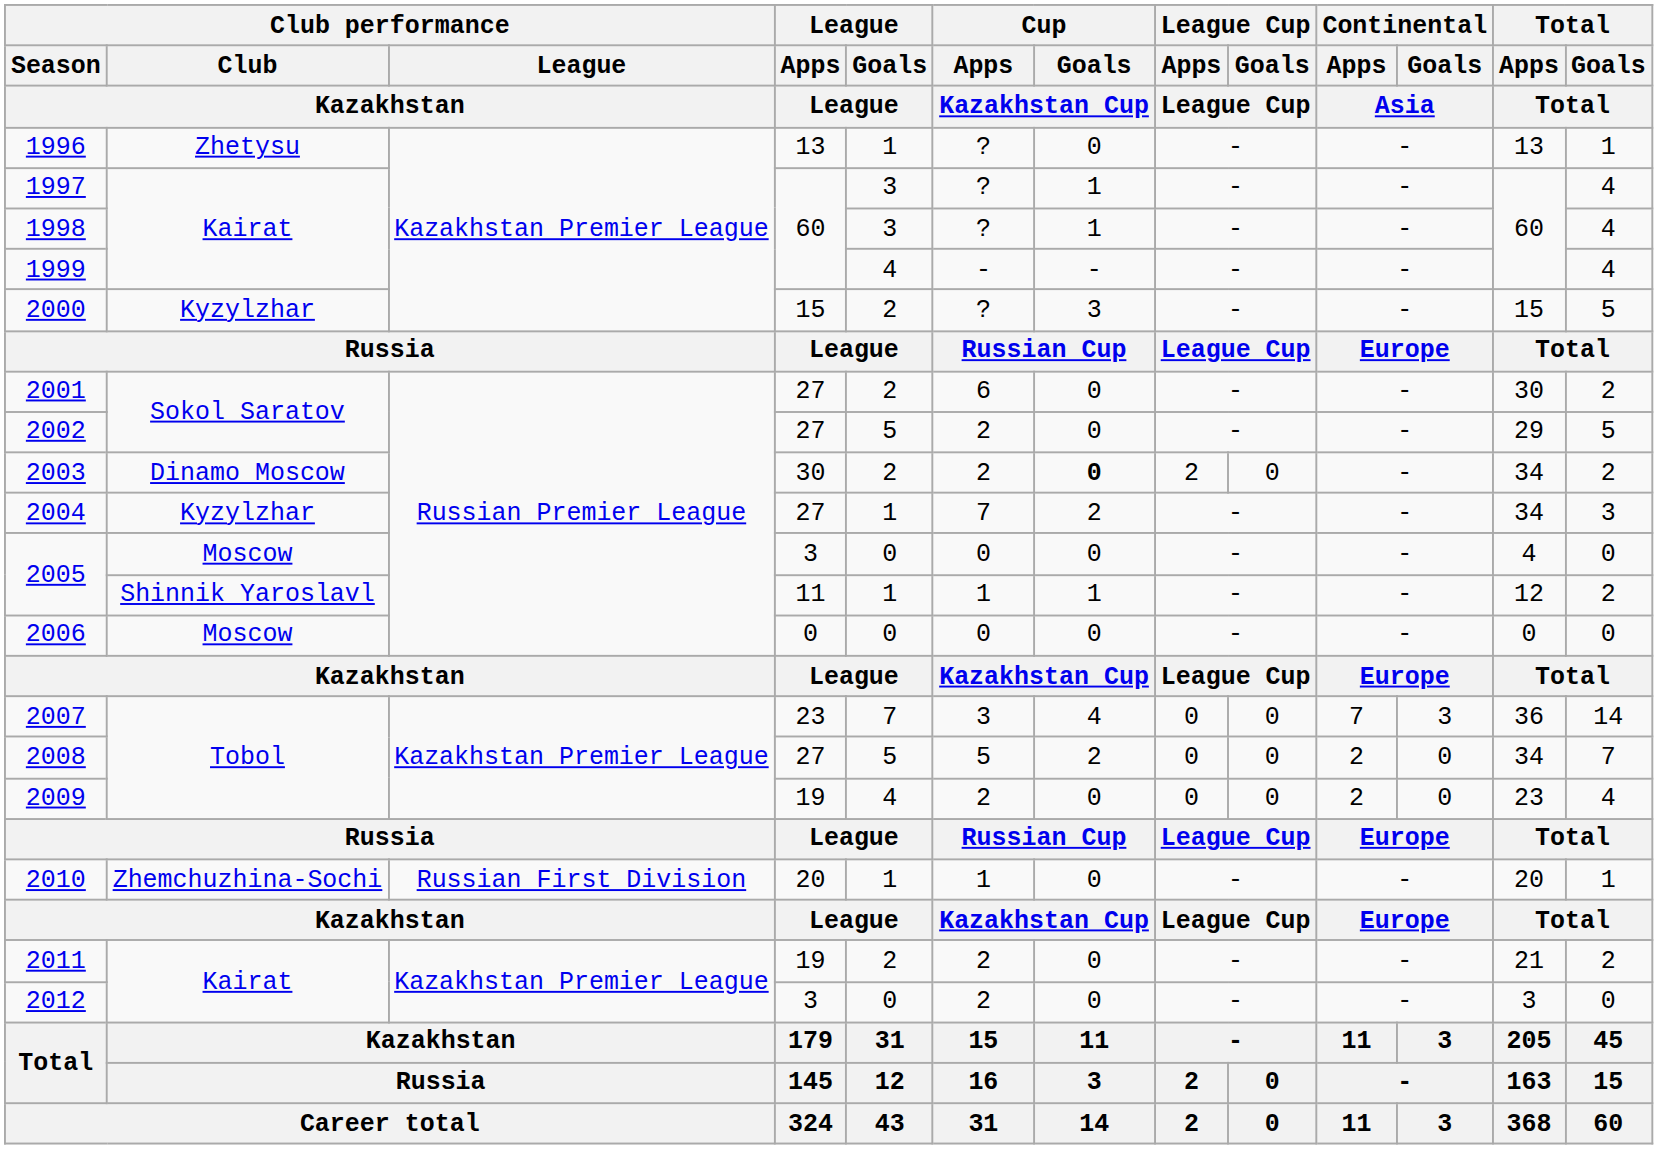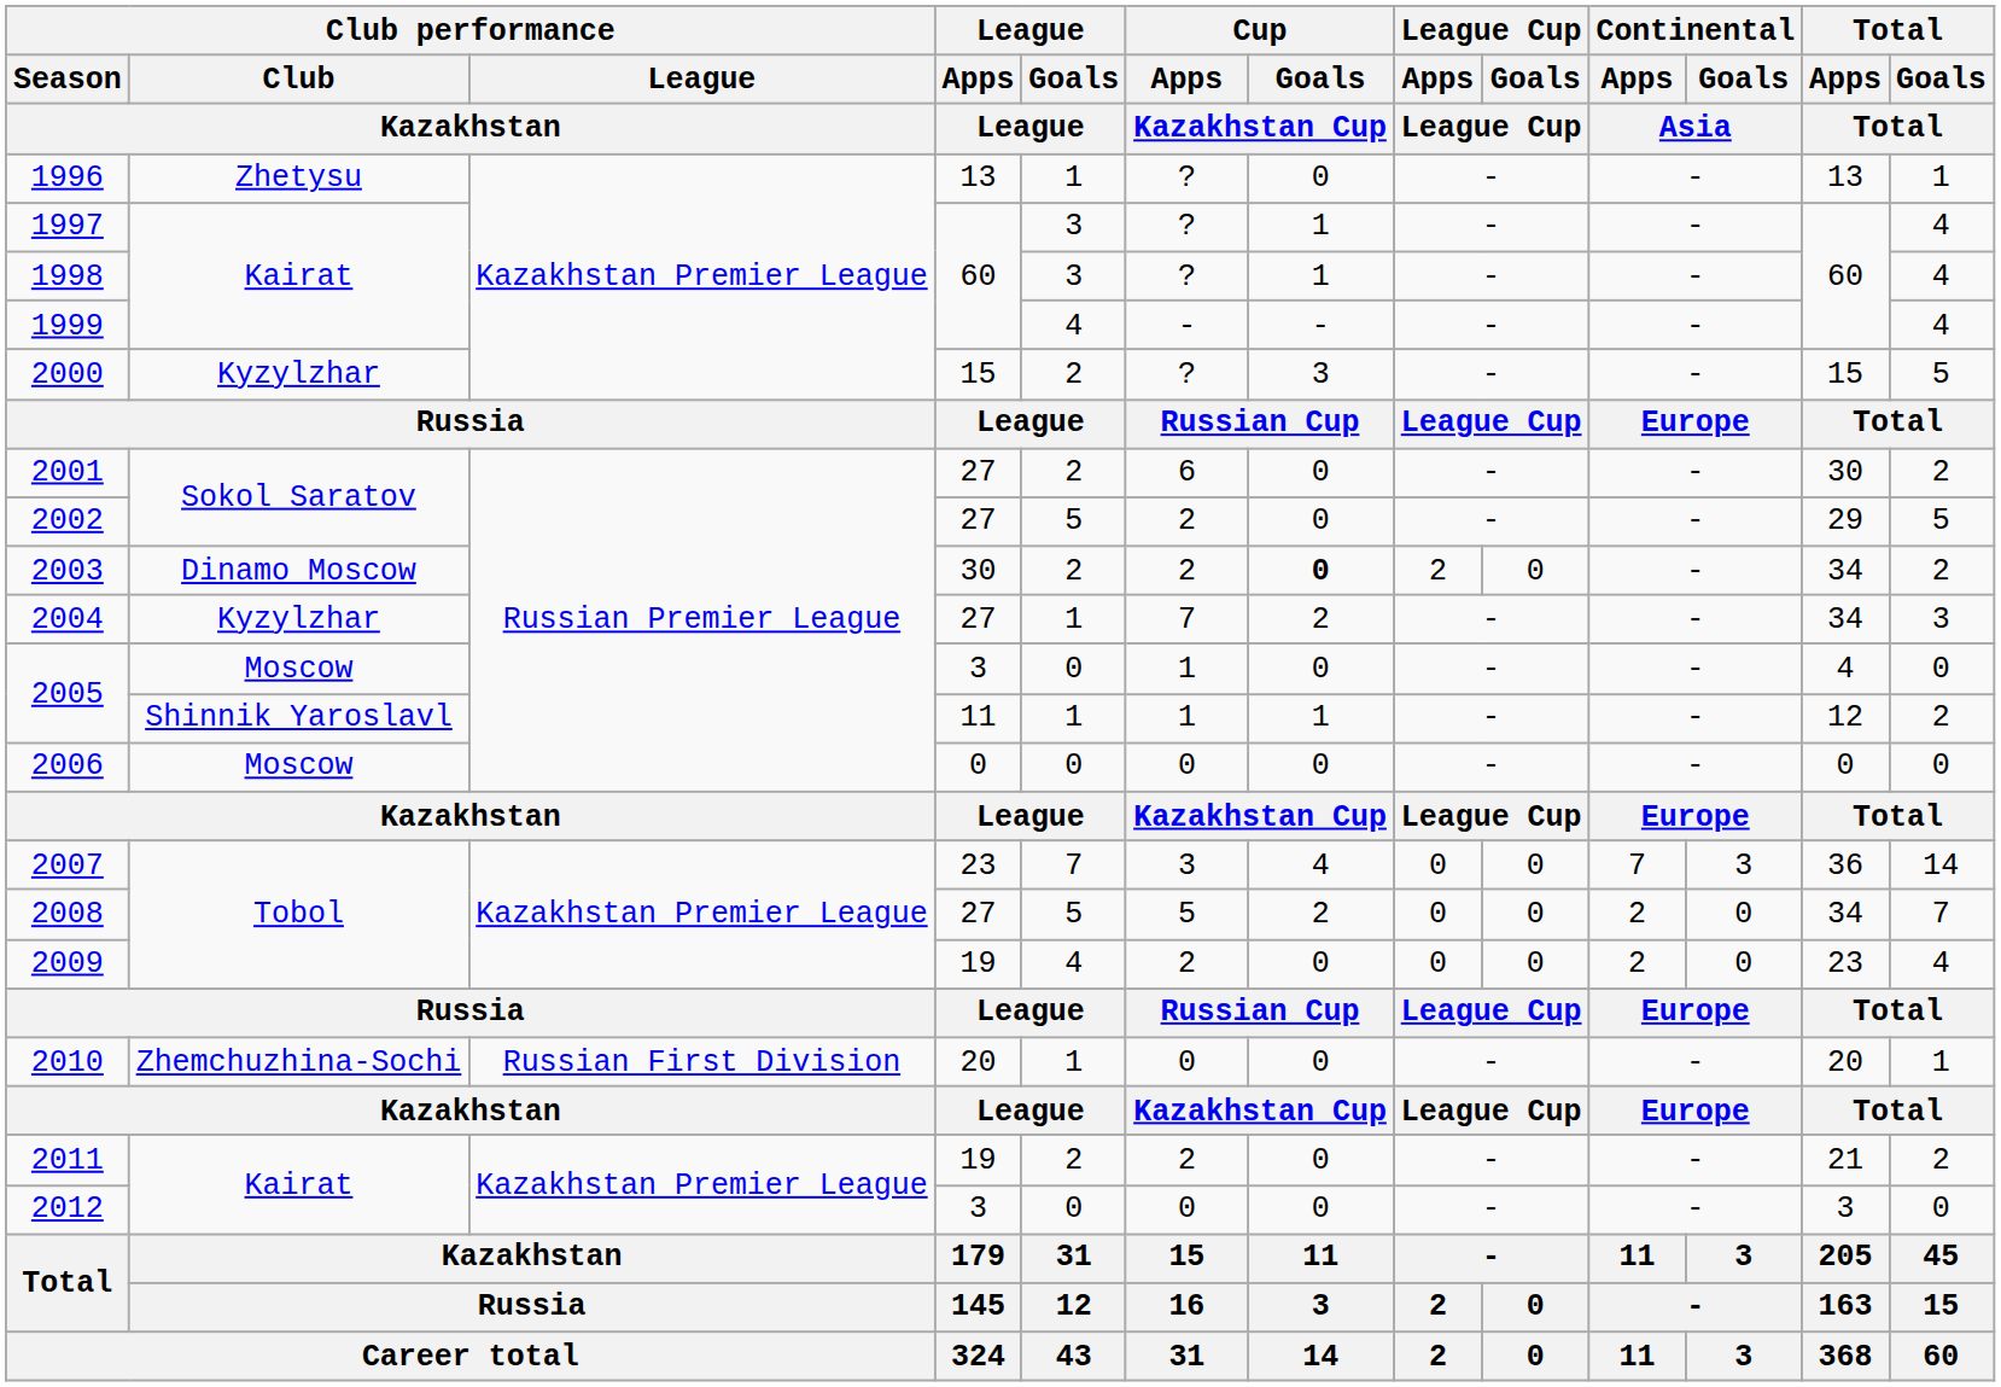 <table class="wikitable" style="text-align:center">
 <tr>
 <th colspan=3>Club performance</th>
 <th colspan=2>League</th>
 <th colspan=2>Cup</th>
 <th colspan=2>League Cup</th>
 <th colspan=2>Continental</th>
 <th colspan=2>Total</th>
 </tr>
 <tr>
 <th>Season</th>
 <th>Club</th>
 <th>League</th>
 <th>Apps</th>
 <th>Goals</th>
 <th>Apps</th>
 <th>Goals</th>
 <th>Apps</th>
 <th>Goals</th>
 <th>Apps</th>
 <th>Goals</th>
 <th>Apps</th>
 <th>Goals</th>
 </tr>
 <tr>
 <th colspan=3>Kazakhstan</th>
 <th colspan=2>League</th>
 <th colspan=2><a href='#'>Kazakhstan Cup</a></th>
 <th colspan=2>League Cup</th>
 <th colspan=2><a href='#'>Asia</a></th>
 <th colspan=2>Total</th>
 </tr>
 <tr>
 <td><a href='#'>1996</a></td>
 <td><a href='#'>Zhetysu</a></td>
 <td rowspan="5"><a href='#'>Kazakhstan Premier League</a></td>
 <td>13</td>
 <td>1</td>
 <td>?</td>
 <td>0</td>
 <td colspan="2">-</td>
 <td colspan="2">-</td>
 <td>13</td>
 <td>1</td>
 </tr>
 <tr>
 <td><a href='#'>1997</a></td>
 <td rowspan="3"><a href='#'>Kairat</a></td>
 <td rowspan="3">60</td>
 <td>3</td>
 <td>?</td>
 <td>1</td>
 <td colspan="2">-</td>
 <td colspan="2">-</td>
 <td rowspan="3">60</td>
 <td>4</td>
 </tr>
 <tr>
 <td><a href='#'>1998</a></td>
 <td>3</td>
 <td>?</td>
 <td>1</td>
 <td colspan="2">-</td>
 <td colspan="2">-</td>
 <td>4</td>
 </tr>
 <tr>
 <td><a href='#'>1999</a></td>
 <td>4</td>
 <td>-</td>
 <td>-</td>
 <td colspan="2">-</td>
 <td colspan="2">-</td>
 <td>4</td>
 </tr>
 <tr>
 <td><a href='#'>2000</a></td>
 <td><a href='#'>Kyzylzhar</a></td>
 <td>15</td>
 <td>2</td>
 <td>?</td>
 <td>3</td>
 <td colspan="2">-</td>
 <td colspan="2">-</td>
 <td>15</td>
 <td>5</td>
 </tr>
 <tr>
 <th colspan=3>Russia</th>
 <th colspan=2>League</th>
 <th colspan=2><a href='#'>Russian Cup</a></th>
 <th colspan=2><a href='#'>League Cup</a></th>
 <th colspan=2><a href='#'>Europe</a></th>
 <th colspan=2>Total</th>
 </tr>
 <tr>
 <td><a href='#'>2001</a></td>
 <td rowspan="2"><a href='#'>Sokol Saratov</a></td>
 <td rowspan="7"><a href='#'>Russian Premier League</a></td>
 <td>27</td>
 <td>2</td>
 <td>6</td>
 <td>0</td>
 <td colspan="2">-</td>
 <td colspan="2">-</td>
 <td>30</td>
 <td>2</td>
 </tr>
 <tr>
 <td><a href='#'>2002</a></td>
 <td>27</td>
 <td>5</td>
 <td>2</td>
 <td>0</td>
 <td colspan="2">-</td>
 <td colspan="2">-</td>
 <td>29</td>
 <td>5</td>
 </tr>
 <tr>
 <td><a href='#'>2003</a></td>
 <td><a href='#'>Dinamo Moscow</a></td>
 <td>30</td>
 <td>2</td>
 <td>2</td>
 <td><strong>0</strong></td>
 <td>2</td>
 <td>0</td>
 <td colspan="2">-</td>
 <td>34</td>
 <td>2</td>
 </tr>
 <tr>
 <td><a href='#'>2004</a></td>
 <td><a href='#'>Kyzylzhar</a></td>
 <td>27</td>
 <td>1</td>
 <td>7</td>
 <td>2</td>
 <td colspan="2">-</td>
 <td colspan="2">-</td>
 <td>34</td>
 <td>3</td>
 </tr>
 <tr>
 <td rowspan="2"><a href='#'>2005</a></td>
 <td><a href='#'>Moscow</a></td>
 <td>3</td>
 <td>0</td>
-<td>0</td>
+<td>1</td>
 <td>0</td>
 <td colspan="2">-</td>
 <td colspan="2">-</td>
 <td>4</td>
 <td>0</td>
 </tr>
 <tr>
 <td><a href='#'>Shinnik Yaroslavl</a></td>
 <td>11</td>
 <td>1</td>
 <td>1</td>
 <td>1</td>
 <td colspan="2">-</td>
 <td colspan="2">-</td>
 <td>12</td>
 <td>2</td>
 </tr>
 <tr>
 <td><a href='#'>2006</a></td>
 <td><a href='#'>Moscow</a></td>
 <td>0</td>
 <td>0</td>
 <td>0</td>
 <td>0</td>
 <td colspan="2">-</td>
 <td colspan="2">-</td>
 <td>0</td>
 <td>0</td>
 </tr>
 <tr>
 <th colspan=3>Kazakhstan</th>
 <th colspan=2>League</th>
 <th colspan=2><a href='#'>Kazakhstan Cup</a></th>
 <th colspan=2>League Cup</th>
 <th colspan=2><a href='#'>Europe</a></th>
 <th colspan=2>Total</th>
 </tr>
 <tr>
 <td><a href='#'>2007</a></td>
 <td rowspan="3"><a href='#'>Tobol</a></td>
 <td rowspan="3"><a href='#'>Kazakhstan Premier League</a></td>
 <td>23</td>
 <td>7</td>
 <td>3</td>
 <td>4</td>
 <td>0</td>
 <td>0</td>
 <td>7</td>
 <td>3</td>
 <td>36</td>
 <td>14</td>
 </tr>
 <tr>
 <td><a href='#'>2008</a></td>
 <td>27</td>
 <td>5</td>
 <td>5</td>
 <td>2</td>
 <td>0</td>
 <td>0</td>
 <td>2</td>
 <td>0</td>
 <td>34</td>
 <td>7</td>
 </tr>
 <tr>
 <td><a href='#'>2009</a></td>
 <td>19</td>
 <td>4</td>
 <td>2</td>
 <td>0</td>
 <td>0</td>
 <td>0</td>
 <td>2</td>
 <td>0</td>
 <td>23</td>
 <td>4</td>
 </tr>
 <tr>
 <th colspan=3>Russia</th>
 <th colspan=2>League</th>
 <th colspan=2><a href='#'>Russian Cup</a></th>
 <th colspan=2><a href='#'>League Cup</a></th>
 <th colspan=2><a href='#'>Europe</a></th>
 <th colspan=2>Total</th>
 </tr>
 <tr>
 <td><a href='#'>2010</a></td>
 <td><a href='#'>Zhemchuzhina-Sochi</a></td>
 <td><a href='#'>Russian First Division</a></td>
 <td>20</td>
 <td>1</td>
-<td>1</td>
+<td>0</td>
 <td>0</td>
 <td colspan="2">-</td>
 <td colspan="2">-</td>
 <td>20</td>
 <td>1</td>
 </tr>
 <tr>
 <th colspan=3>Kazakhstan</th>
 <th colspan=2>League</th>
 <th colspan=2><a href='#'>Kazakhstan Cup</a></th>
 <th colspan=2>League Cup</th>
 <th colspan=2><a href='#'>Europe</a></th>
 <th colspan=2>Total</th>
 </tr>
 <tr>
 <td><a href='#'>2011</a></td>
 <td rowspan="2"><a href='#'>Kairat</a></td>
 <td rowspan="2"><a href='#'>Kazakhstan Premier League</a></td>
 <td>19</td>
 <td>2</td>
 <td>2</td>
 <td>0</td>
 <td colspan="2">-</td>
 <td colspan="2">-</td>
 <td>21</td>
 <td>2</td>
 </tr>
 <tr>
 <td><a href='#'>2012</a></td>
 <td>3</td>
 <td>0</td>
-<td>2</td>
+<td>0</td>
 <td>0</td>
 <td colspan="2">-</td>
 <td colspan="2">-</td>
 <td>3</td>
 <td>0</td>
 </tr>
 <tr>
 <th rowspan=2>Total</th>
 <th colspan=2>Kazakhstan</th>
 <th>179</th>
 <th>31</th>
 <th>15</th>
 <th>11</th>
 <th colspan="2">-</th>
 <th>11</th>
 <th>3</th>
 <th>205</th>
 <th>45</th>
 </tr>
 <tr>
 <th colspan=2>Russia</th>
 <th>145</th>
 <th>12</th>
 <th>16</th>
 <th>3</th>
 <th>2</th>
 <th>0</th>
 <th colspan="2">-</th>
 <th>163</th>
 <th>15</th>
 </tr>
 <tr>
 <th colspan=3>Career total</th>
 <th>324</th>
 <th>43</th>
 <th>31</th>
 <th>14</th>
 <th>2</th>
 <th>0</th>
 <th>11</th>
 <th>3</th>
 <th>368</th>
 <th>60</th>
 </tr>
 </table>
